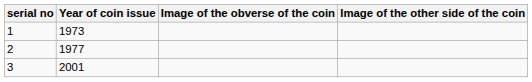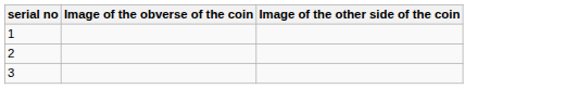 <table class="wikitable">
 <tr>
 <th>serial no</th>
-<th>Year of coin issue</th>
 <th>Image of the obverse of the coin</th>
 <th>Image of the other side of the coin</th>
 </tr>
 <tr>
 <td>1</td>
-<td>1973</td>
 <td></td>
 <td></td>
 </tr>
 <tr>
 <td>2</td>
-<td>1977</td>
 <td></td>
 <td></td>
 </tr>
 <tr>
 <td>3</td>
-<td>2001</td>
 <td></td>
 <td></td>
 </tr>
 </table>
